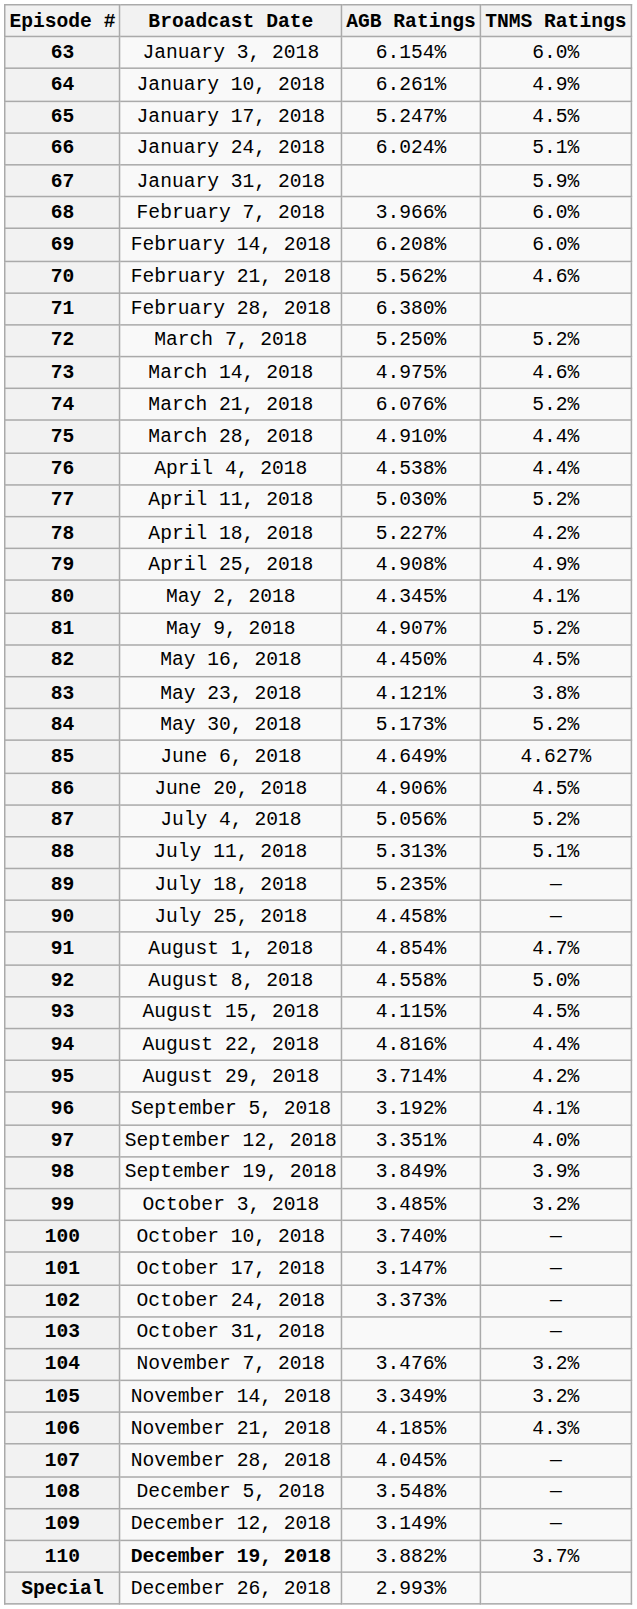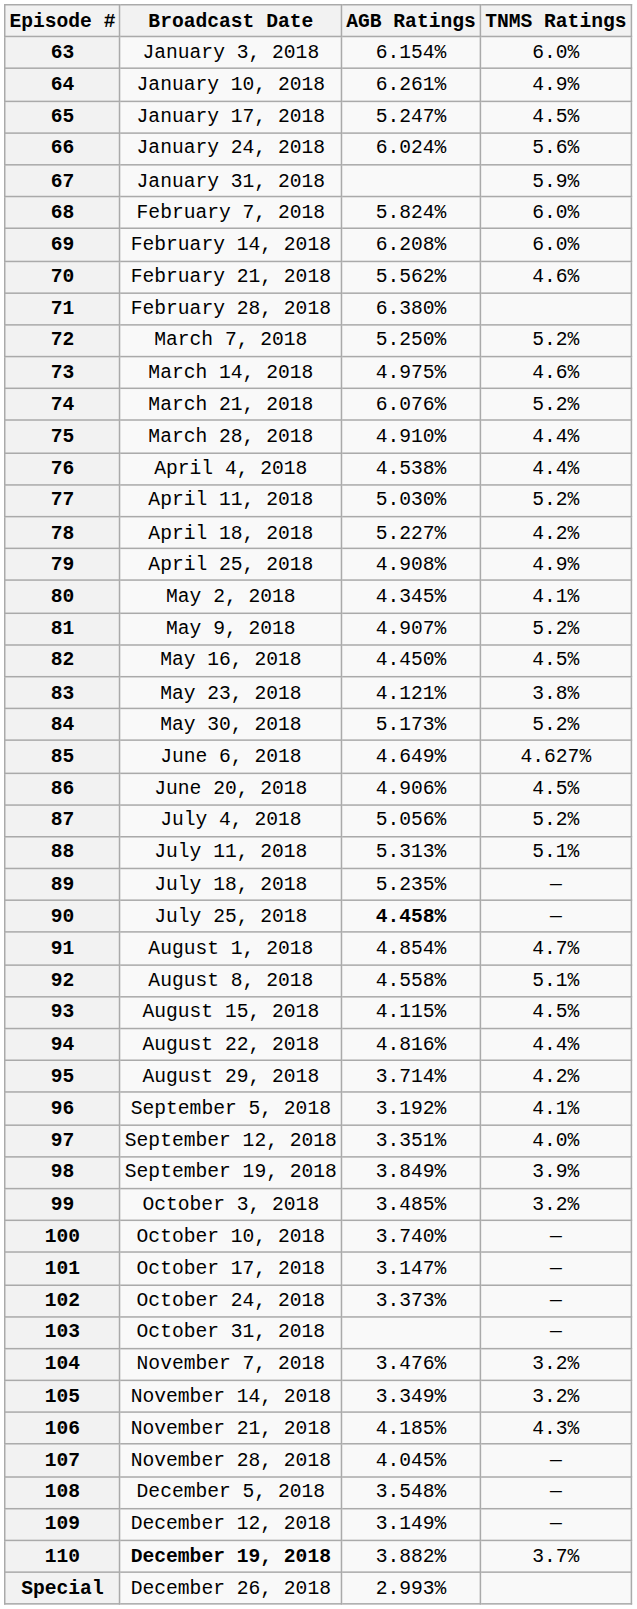 <table class="wikitable sortable" style="text-align:center;">
 <tr>
 <th>Episode #</th>
 <th>Broadcast Date</th>
 <th>AGB Ratings<br></th>
 <th>TNMS Ratings<br></th>
 </tr>
 <tr>
 <th>63</th>
 <td>January 3, 2018</td>
 <td>6.154%</td>
 <td>6.0%</td>
 </tr>
 <tr>
 <th>64</th>
 <td>January 10, 2018</td>
 <td>6.261%</td>
 <td>4.9%</td>
 </tr>
 <tr>
 <th>65</th>
 <td>January 17, 2018</td>
 <td>5.247%</td>
 <td>4.5%</td>
 </tr>
 <tr>
 <th>66</th>
 <td>January 24, 2018</td>
 <td>6.024%</td>
-<td>5.1%</td>
+<td>5.6%</td>
 </tr>
 <tr>
 <th>67</th>
 <td>January 31, 2018</td>
 <td></td>
 <td>5.9%</td>
 </tr>
 <tr>
 <th>68</th>
 <td>February 7, 2018</td>
-<td>3.966%</td>
+<td>5.824%</td>
 <td>6.0%</td>
 </tr>
 <tr>
 <th>69</th>
 <td>February 14, 2018</td>
 <td>6.208%</td>
 <td>6.0%</td>
 </tr>
 <tr>
 <th>70</th>
 <td>February 21, 2018</td>
 <td>5.562%</td>
 <td>4.6%</td>
 </tr>
 <tr>
 <th>71</th>
 <td>February 28, 2018</td>
 <td>6.380%</td>
 <td></td>
 </tr>
 <tr>
 <th>72</th>
 <td>March 7, 2018</td>
 <td>5.250%</td>
 <td>5.2%</td>
 </tr>
 <tr>
 <th>73</th>
 <td>March 14, 2018</td>
 <td>4.975%</td>
 <td>4.6%</td>
 </tr>
 <tr>
 <th>74</th>
 <td>March 21, 2018</td>
 <td>6.076%</td>
 <td>5.2%</td>
 </tr>
 <tr>
 <th>75</th>
 <td>March 28, 2018</td>
 <td>4.910%</td>
 <td>4.4%</td>
 </tr>
 <tr>
 <th>76</th>
 <td>April 4, 2018</td>
 <td>4.538%</td>
 <td>4.4%</td>
 </tr>
 <tr>
 <th>77</th>
 <td>April 11, 2018</td>
 <td>5.030%</td>
 <td>5.2%</td>
 </tr>
 <tr>
 <th>78</th>
 <td>April 18, 2018</td>
 <td>5.227%</td>
 <td>4.2%</td>
 </tr>
 <tr>
 <th>79</th>
 <td>April 25, 2018</td>
 <td>4.908%</td>
 <td>4.9%</td>
 </tr>
 <tr>
 <th>80</th>
 <td>May 2, 2018</td>
 <td>4.345%</td>
 <td>4.1%</td>
 </tr>
 <tr>
 <th>81</th>
 <td>May 9, 2018</td>
 <td>4.907%</td>
 <td>5.2%</td>
 </tr>
 <tr>
 <th>82</th>
 <td>May 16, 2018</td>
 <td>4.450%</td>
 <td>4.5%</td>
 </tr>
 <tr>
 <th>83</th>
 <td>May 23, 2018</td>
 <td>4.121%</td>
 <td>3.8%</td>
 </tr>
 <tr>
 <th>84</th>
 <td>May 30, 2018</td>
 <td>5.173%</td>
 <td>5.2%</td>
 </tr>
 <tr>
 <th>85</th>
 <td>June 6, 2018</td>
 <td>4.649%</td>
 <td>4.627%</td>
 </tr>
 <tr>
 <th>86</th>
 <td>June 20, 2018</td>
 <td>4.906%</td>
 <td>4.5%</td>
 </tr>
 <tr>
 <th>87</th>
 <td>July 4, 2018</td>
 <td>5.056%</td>
 <td>5.2%</td>
 </tr>
 <tr>
 <th>88</th>
 <td>July 11, 2018</td>
 <td>5.313%</td>
 <td>5.1%</td>
 </tr>
 <tr>
 <th>89</th>
 <td>July 18, 2018</td>
 <td>5.235%</td>
 <td>—</td>
 </tr>
 <tr>
 <th>90</th>
 <td>July 25, 2018</td>
-<td>4.458%</td>
+<td><strong>4.458%</strong></td>
 <td>—</td>
 </tr>
 <tr>
 <th>91</th>
 <td>August 1, 2018</td>
 <td>4.854%</td>
 <td>4.7%</td>
 </tr>
 <tr>
 <th>92</th>
 <td>August 8, 2018</td>
 <td>4.558%</td>
-<td>5.0%</td>
+<td>5.1%</td>
 </tr>
 <tr>
 <th>93</th>
 <td>August 15, 2018</td>
 <td>4.115%</td>
 <td>4.5%</td>
 </tr>
 <tr>
 <th>94</th>
 <td>August 22, 2018</td>
 <td>4.816%</td>
 <td>4.4%</td>
 </tr>
 <tr>
 <th>95</th>
 <td>August 29, 2018</td>
 <td>3.714%</td>
 <td>4.2%</td>
 </tr>
 <tr>
 <th>96</th>
 <td>September 5, 2018</td>
 <td>3.192%</td>
 <td>4.1%</td>
 </tr>
 <tr>
 <th>97</th>
 <td>September 12, 2018</td>
 <td>3.351%</td>
 <td>4.0%</td>
 </tr>
 <tr>
 <th>98</th>
 <td>September 19, 2018</td>
 <td>3.849%</td>
 <td>3.9%</td>
 </tr>
 <tr>
 <th>99</th>
 <td>October 3, 2018</td>
 <td>3.485%</td>
 <td>3.2%</td>
 </tr>
 <tr>
 <th>100</th>
 <td>October 10, 2018</td>
 <td>3.740%</td>
 <td>—</td>
 </tr>
 <tr>
 <th>101</th>
 <td>October 17, 2018</td>
 <td>3.147%</td>
 <td>—</td>
 </tr>
 <tr>
 <th>102</th>
 <td>October 24, 2018</td>
 <td>3.373%</td>
 <td>—</td>
 </tr>
 <tr>
 <th>103</th>
 <td>October 31, 2018</td>
 <td></td>
 <td>—</td>
 </tr>
 <tr>
 <th>104</th>
 <td>November 7, 2018</td>
 <td>3.476%</td>
 <td>3.2%</td>
 </tr>
 <tr>
 <th>105</th>
 <td>November 14, 2018</td>
 <td>3.349%</td>
 <td>3.2%</td>
 </tr>
 <tr>
 <th>106</th>
 <td>November 21, 2018</td>
 <td>4.185%</td>
 <td>4.3%</td>
 </tr>
 <tr>
 <th>107</th>
 <td>November 28, 2018</td>
 <td>4.045%</td>
 <td>—</td>
 </tr>
 <tr>
 <th>108</th>
 <td>December 5, 2018</td>
 <td>3.548%</td>
 <td>—</td>
 </tr>
 <tr>
 <th>109</th>
 <td>December 12, 2018</td>
 <td>3.149%</td>
 <td>—</td>
 </tr>
 <tr>
 <th>110</th>
 <td><strong>December 19, 2018</strong></td>
 <td>3.882%</td>
 <td>3.7%</td>
 </tr>
 <tr>
 <th>Special</th>
 <td>December 26, 2018</td>
 <td>2.993%</td>
 <td></td>
 </tr>
 </table>
